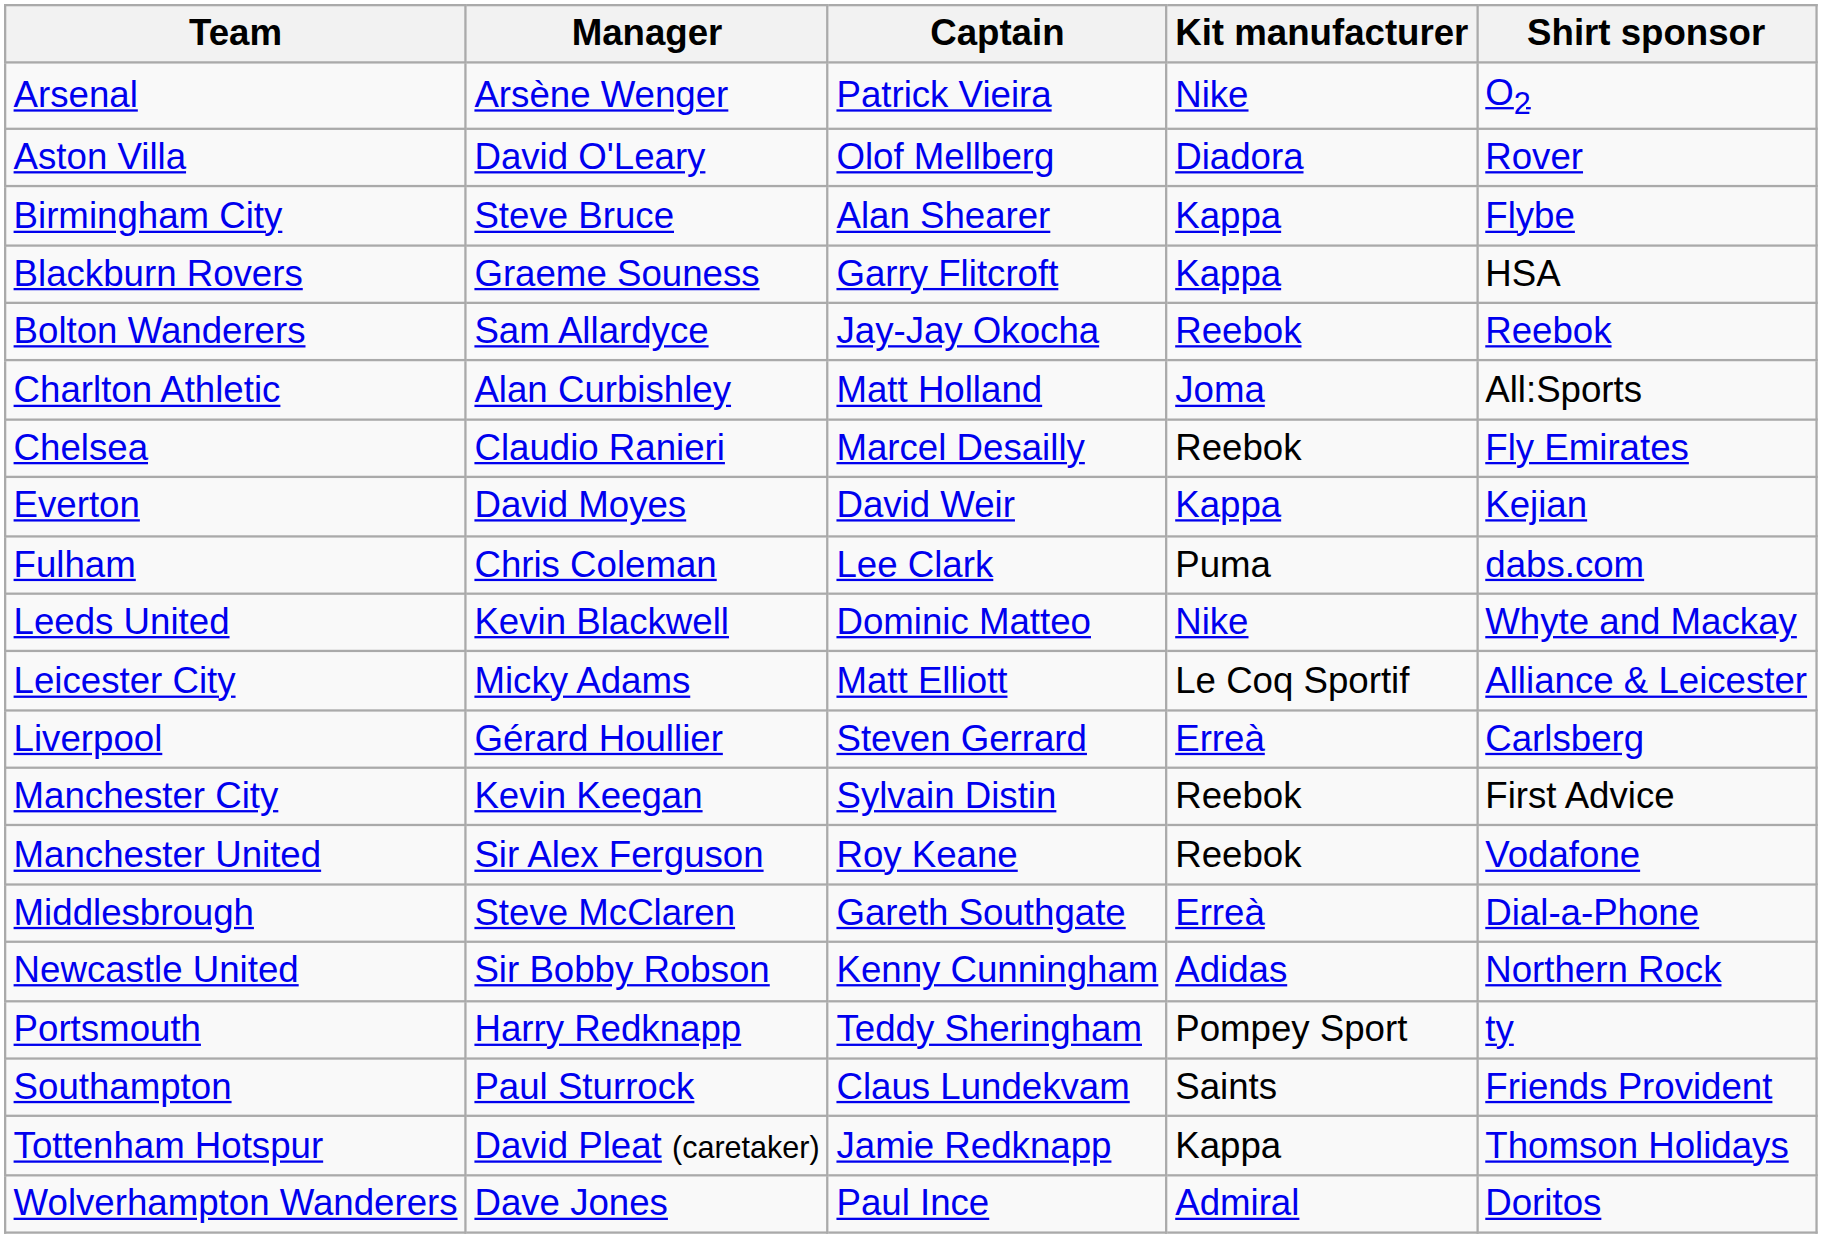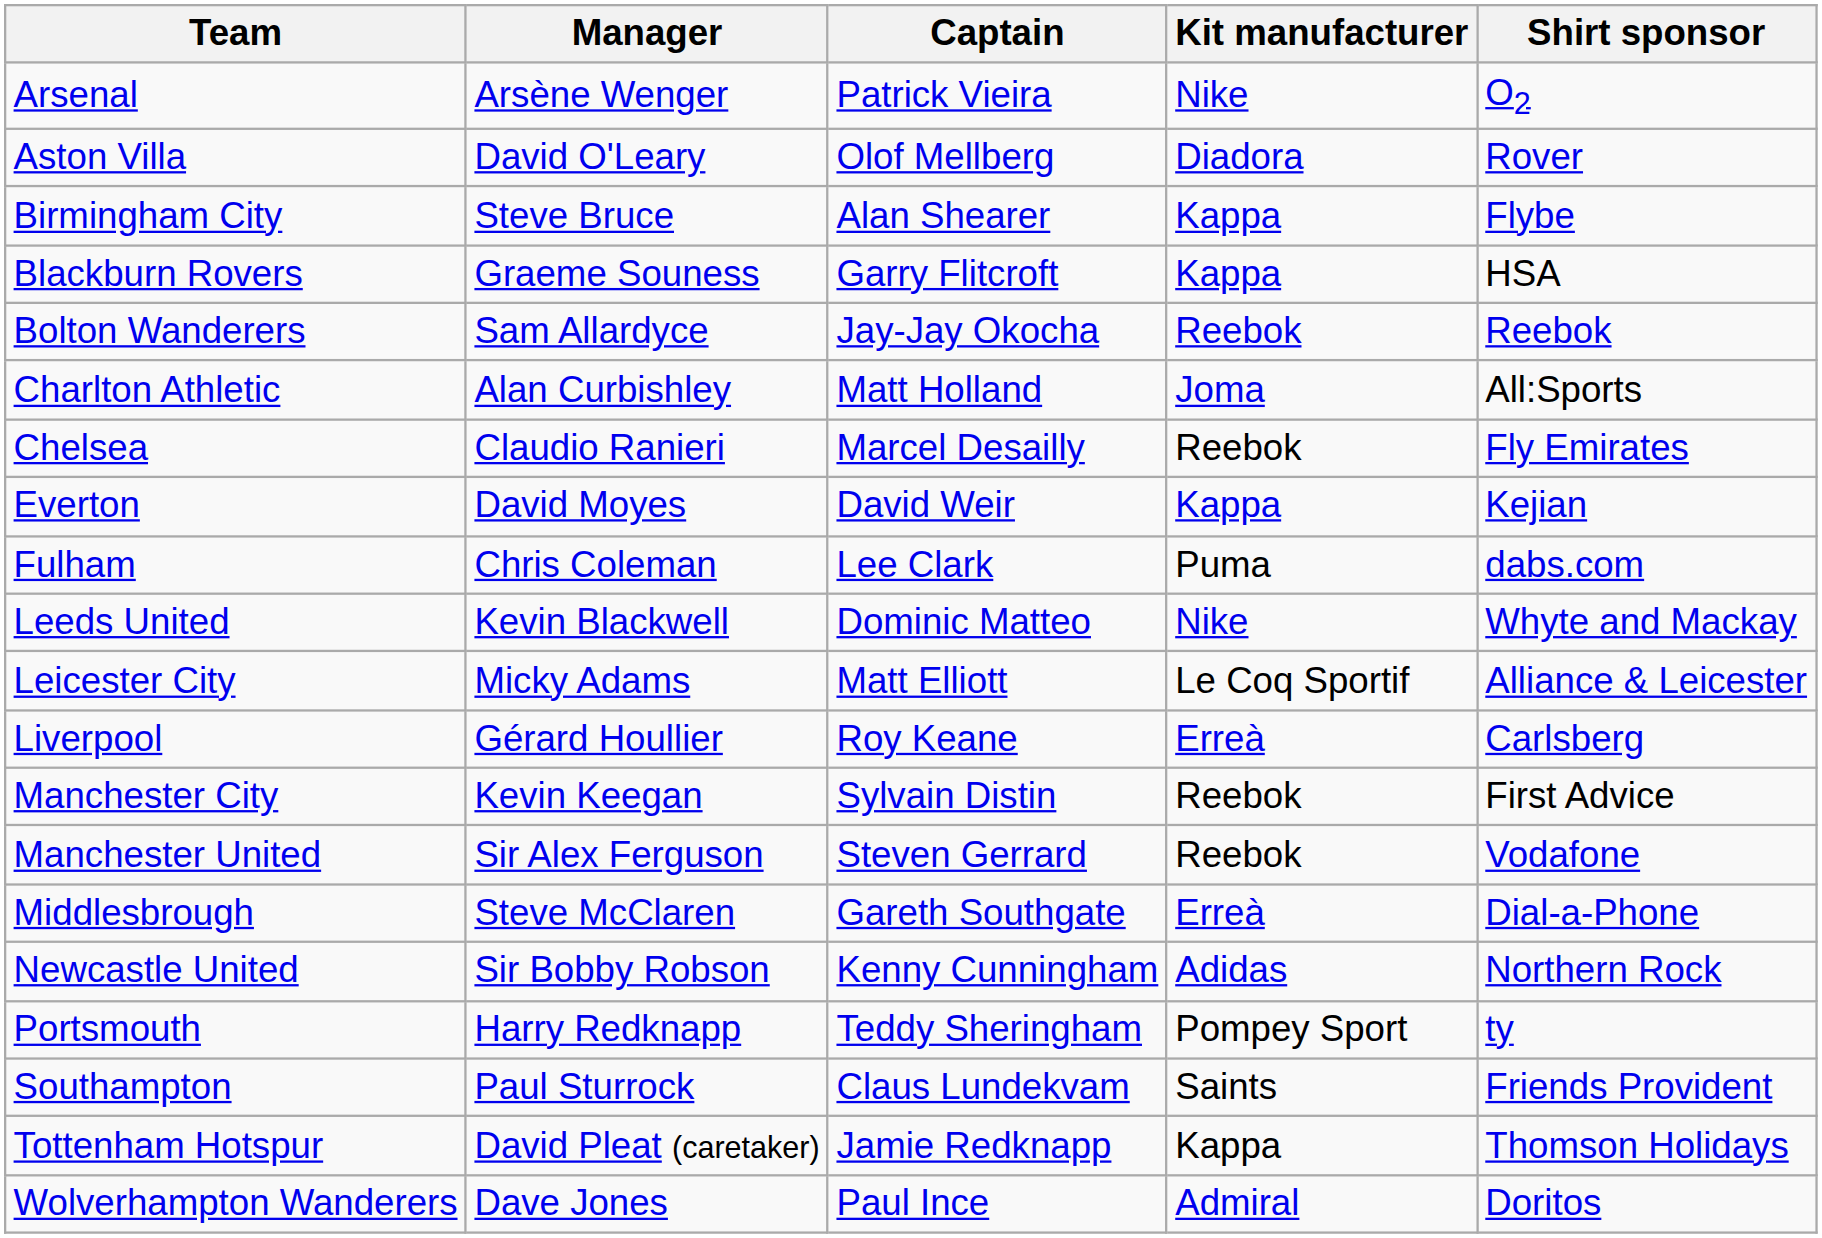 <table class="wikitable sortable" style="text-align: left;">
 <tr>
 <th>Team</th>
 <th>Manager</th>
 <th>Captain</th>
 <th>Kit manufacturer</th>
 <th>Shirt sponsor</th>
 </tr>
 <tr>
 <td><a href='#'>Arsenal</a></td>
 <td> <a href='#'>Arsène Wenger</a></td>
 <td> <a href='#'>Patrick Vieira</a></td>
 <td><a href='#'>Nike</a></td>
 <td><a href='#'>O<sub>2</sub></a></td>
 </tr>
 <tr>
 <td><a href='#'>Aston Villa</a></td>
 <td> <a href='#'>David O'Leary</a></td>
 <td> <a href='#'>Olof Mellberg</a></td>
 <td><a href='#'>Diadora</a></td>
 <td><a href='#'>Rover</a></td>
 </tr>
 <tr>
 <td><a href='#'>Birmingham City</a></td>
 <td> <a href='#'>Steve Bruce</a></td>
 <td> <a href='#'>Alan Shearer</a></td>
 <td><a href='#'>Kappa</a></td>
 <td><a href='#'>Flybe</a></td>
 </tr>
 <tr>
 <td><a href='#'>Blackburn Rovers</a></td>
 <td> <a href='#'>Graeme Souness</a></td>
 <td> <a href='#'>Garry Flitcroft</a></td>
 <td><a href='#'>Kappa</a></td>
 <td>HSA</td>
 </tr>
 <tr>
 <td><a href='#'>Bolton Wanderers</a></td>
 <td> <a href='#'>Sam Allardyce</a></td>
 <td> <a href='#'>Jay-Jay Okocha</a></td>
 <td><a href='#'>Reebok</a></td>
 <td><a href='#'>Reebok</a></td>
 </tr>
 <tr>
 <td><a href='#'>Charlton Athletic</a></td>
 <td> <a href='#'>Alan Curbishley</a></td>
 <td> <a href='#'>Matt Holland</a></td>
 <td><a href='#'>Joma</a></td>
 <td>All:Sports</td>
 </tr>
 <tr>
 <td><a href='#'>Chelsea</a></td>
 <td> <a href='#'>Claudio Ranieri</a></td>
 <td> <a href='#'>Marcel Desailly</a></td>
 <td>Reebok</td>
 <td><a href='#'>Fly Emirates</a></td>
 </tr>
 <tr>
 <td><a href='#'>Everton</a></td>
 <td> <a href='#'>David Moyes</a></td>
 <td> <a href='#'>David Weir</a></td>
 <td><a href='#'>Kappa</a></td>
 <td><a href='#'>Kejian</a></td>
 </tr>
 <tr>
 <td><a href='#'>Fulham</a></td>
 <td> <a href='#'>Chris Coleman</a></td>
 <td> <a href='#'>Lee Clark</a></td>
 <td>Puma</td>
 <td><a href='#'>dabs.com</a></td>
 </tr>
 <tr>
 <td><a href='#'>Leeds United</a></td>
 <td> <a href='#'>Kevin Blackwell</a></td>
 <td> <a href='#'>Dominic Matteo</a></td>
 <td><a href='#'>Nike</a></td>
 <td><a href='#'>Whyte and Mackay</a></td>
 </tr>
 <tr>
 <td><a href='#'>Leicester City</a></td>
 <td> <a href='#'>Micky Adams</a></td>
 <td> <a href='#'>Matt Elliott</a></td>
 <td>Le Coq Sportif</td>
 <td><a href='#'>Alliance & Leicester</a></td>
 </tr>
 <tr>
 <td><a href='#'>Liverpool</a></td>
 <td> <a href='#'>Gérard Houllier</a></td>
-<td> <a href='#'>Steven Gerrard</a></td>
+<td> <a href='#'>Roy Keane</a></td>
 <td><a href='#'>Erreà</a></td>
 <td><a href='#'>Carlsberg</a></td>
 </tr>
 <tr>
 <td><a href='#'>Manchester City</a></td>
 <td> <a href='#'>Kevin Keegan</a></td>
 <td> <a href='#'>Sylvain Distin</a></td>
 <td>Reebok</td>
 <td>First Advice</td>
 </tr>
 <tr>
 <td><a href='#'>Manchester United</a></td>
 <td> <a href='#'>Sir Alex Ferguson</a></td>
-<td> <a href='#'>Roy Keane</a></td>
+<td> <a href='#'>Steven Gerrard</a></td>
 <td>Reebok</td>
 <td><a href='#'>Vodafone</a></td>
 </tr>
 <tr>
 <td><a href='#'>Middlesbrough</a></td>
 <td> <a href='#'>Steve McClaren</a></td>
 <td> <a href='#'>Gareth Southgate</a></td>
 <td><a href='#'>Erreà</a></td>
 <td><a href='#'>Dial-a-Phone</a></td>
 </tr>
 <tr>
 <td><a href='#'>Newcastle United</a></td>
 <td> <a href='#'>Sir Bobby Robson</a></td>
 <td> <a href='#'>Kenny Cunningham</a></td>
 <td><a href='#'>Adidas</a></td>
 <td><a href='#'>Northern Rock</a></td>
 </tr>
 <tr>
 <td><a href='#'>Portsmouth</a></td>
 <td> <a href='#'>Harry Redknapp</a></td>
 <td> <a href='#'>Teddy Sheringham</a></td>
 <td>Pompey Sport</td>
 <td><a href='#'>ty</a></td>
 </tr>
 <tr>
 <td><a href='#'>Southampton</a></td>
 <td> <a href='#'>Paul Sturrock</a></td>
 <td> <a href='#'>Claus Lundekvam</a></td>
 <td>Saints</td>
 <td><a href='#'>Friends Provident</a></td>
 </tr>
 <tr>
 <td><a href='#'>Tottenham Hotspur</a></td>
 <td> <a href='#'>David Pleat</a> <small>(caretaker)</small></td>
 <td> <a href='#'>Jamie Redknapp</a></td>
 <td>Kappa</td>
 <td><a href='#'>Thomson Holidays</a></td>
 </tr>
 <tr>
 <td><a href='#'>Wolverhampton Wanderers</a></td>
 <td> <a href='#'>Dave Jones</a></td>
 <td> <a href='#'>Paul Ince</a></td>
 <td><a href='#'>Admiral</a></td>
 <td><a href='#'>Doritos</a></td>
 </tr>
 </table>
